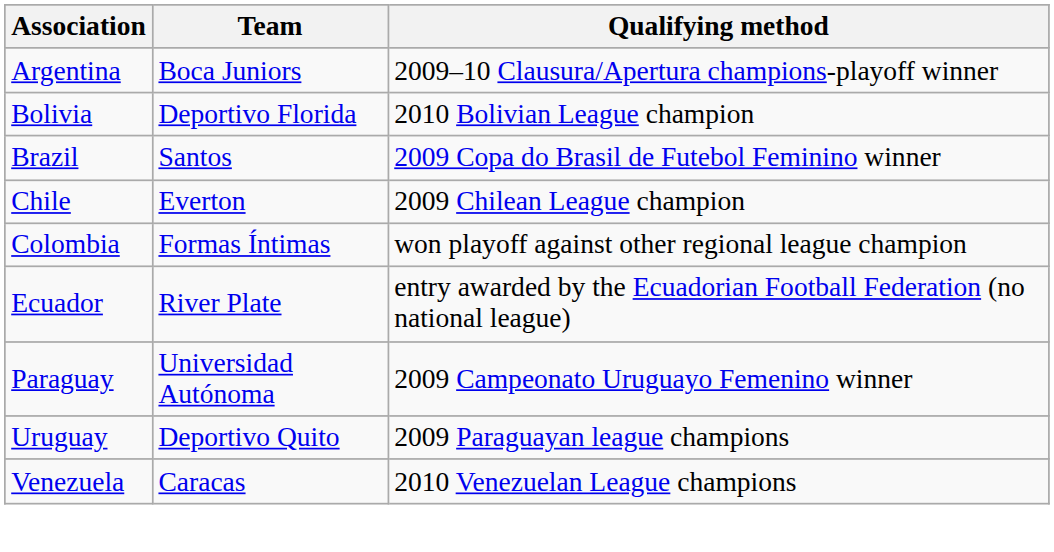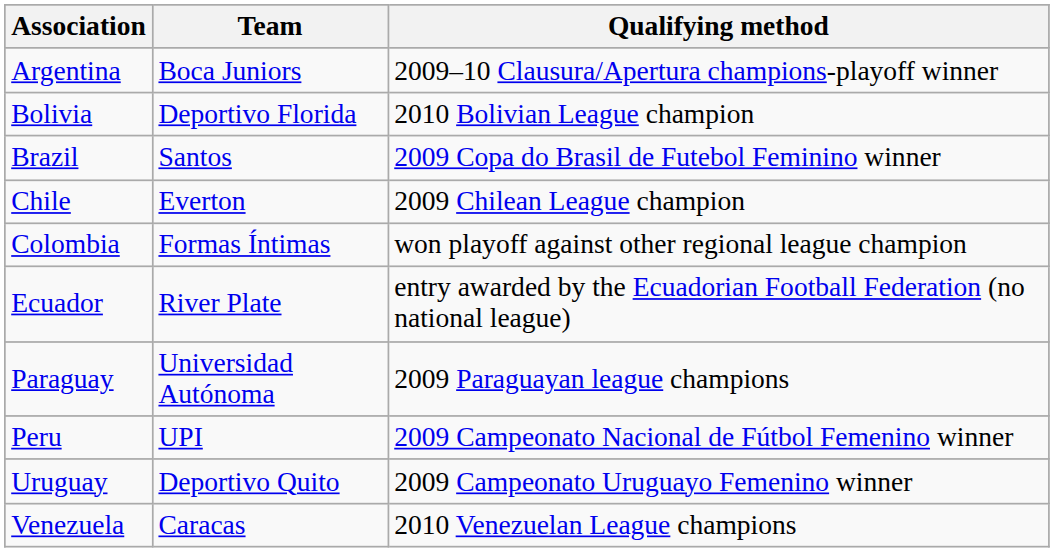 <table class="wikitable">
 <tr>
 <th>Association</th>
 <th>Team </th>
 <th>Qualifying method</th>
 </tr>
 <tr>
 <td> <a href='#'>Argentina</a></td>
 <td><a href='#'>Boca Juniors</a></td>
 <td>2009–10 <a href='#'>Clausura/Apertura champions</a>-playoff winner</td>
 </tr>
 <tr>
 <td> <a href='#'>Bolivia</a></td>
 <td><a href='#'>Deportivo Florida</a></td>
 <td>2010 <a href='#'>Bolivian League</a> champion</td>
 </tr>
 <tr>
 <td> <a href='#'>Brazil</a></td>
 <td><a href='#'>Santos</a></td>
 <td><a href='#'>2009 Copa do Brasil de Futebol Feminino</a> winner</td>
 </tr>
 <tr>
 <td> <a href='#'>Chile</a></td>
 <td><a href='#'>Everton</a></td>
 <td>2009 <a href='#'>Chilean League</a> champion</td>
 </tr>
 <tr>
 <td> <a href='#'>Colombia</a></td>
 <td><a href='#'>Formas Íntimas</a></td>
 <td>won playoff against other regional league champion</td>
 </tr>
 <tr>
 <td> <a href='#'>Ecuador</a></td>
 <td><a href='#'>River Plate</a></td>
 <td>entry awarded by the <a href='#'>Ecuadorian Football Federation</a> (no national league)</td>
 </tr>
 <tr>
 <td> <a href='#'>Paraguay</a></td>
 <td><a href='#'>Universidad Autónoma</a></td>
-<td>2009 <a href='#'>Campeonato Uruguayo Femenino</a> winner</td>
+<td>2009 <a href='#'>Paraguayan league</a> champions</td>
+</tr>
+<tr>
+<td> <a href='#'>Peru</a></td>
+<td><a href='#'>UPI</a></td>
+<td><a href='#'>2009 Campeonato Nacional de Fútbol Femenino</a> winner</td>
 </tr>
 <tr>
 <td> <a href='#'>Uruguay</a></td>
 <td><a href='#'>Deportivo Quito</a></td>
-<td>2009 <a href='#'>Paraguayan league</a> champions</td>
+<td>2009 <a href='#'>Campeonato Uruguayo Femenino</a> winner</td>
 </tr>
 <tr>
 <td> <a href='#'>Venezuela</a></td>
 <td><a href='#'>Caracas</a></td>
 <td>2010 <a href='#'>Venezuelan League</a> champions</td>
 </tr>
 </table>
